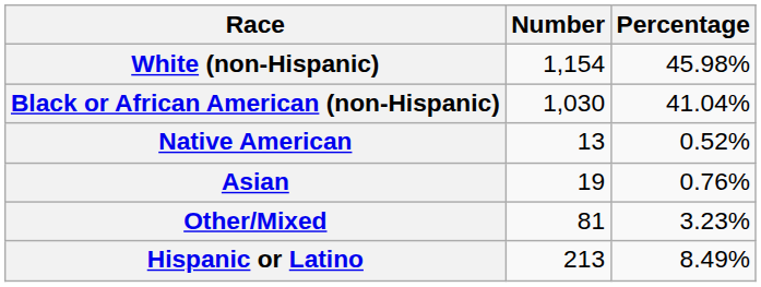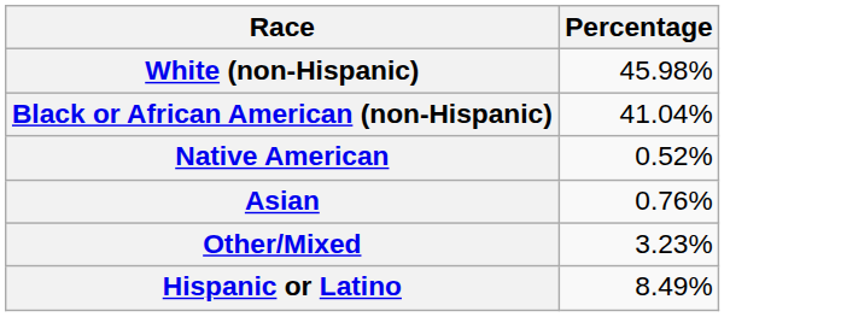 <table class="wikitable" style="text-align:right">
 <tr>
 <th scope="col">Race</th>
-<th scope="col">Number</th>
 <th scope="col">Percentage</th>
 </tr>
 <tr>
 <th scope="row"><a href='#'>White</a> (non-Hispanic)</th>
-<td>1,154</td>
 <td>45.98%</td>
 </tr>
 <tr>
 <th scope="row"><a href='#'>Black or African American</a> (non-Hispanic)</th>
-<td>1,030</td>
 <td>41.04%</td>
 </tr>
 <tr>
 <th scope="row"><a href='#'>Native American</a></th>
-<td>13</td>
 <td>0.52%</td>
 </tr>
 <tr>
 <th scope="row"><a href='#'>Asian</a></th>
-<td>19</td>
 <td>0.76%</td>
 </tr>
 <tr>
 <th scope="row"><a href='#'>Other/Mixed</a></th>
-<td>81</td>
 <td>3.23%</td>
 </tr>
 <tr>
 <th scope="row"><a href='#'>Hispanic</a> or <a href='#'>Latino</a></th>
-<td>213</td>
 <td>8.49%</td>
 </tr>
 </table>
